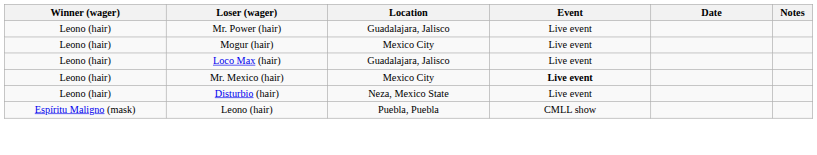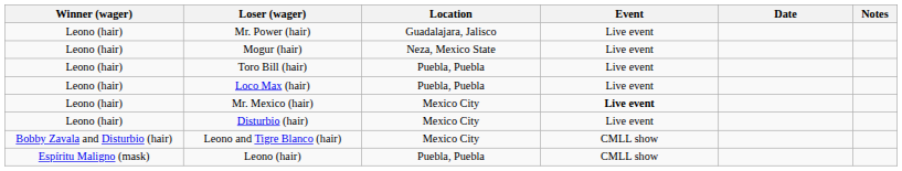 <table class="wikitable sortable" width=100%  style="text-align: center">
 <tr>
 <th width=20% scope="col">Winner (wager)</th>
 <th width=20% scope="col">Loser (wager)</th>
 <th width=20% scope="col">Location</th>
 <th width=20% scope="col">Event</th>
 <th width=15% scope="col">Date</th>
 <th class="unsortable" width=5% scope="col">Notes</th>
 </tr>
 <tr>
 <td>Leono (hair)</td>
 <td>Mr. Power (hair)</td>
 <td>Guadalajara, Jalisco</td>
 <td>Live event</td>
 <td></td>
 <td> </td>
 </tr>
 <tr>
 <td>Leono (hair)</td>
 <td>Mogur (hair)</td>
-<td>Mexico City</td>
+<td>Neza, Mexico State</td>
+<td>Live event</td>
+<td></td>
+<td> </td>
+</tr>
+<tr>
+<td>Leono (hair)</td>
+<td>Toro Bill (hair)</td>
+<td>Puebla, Puebla</td>
 <td>Live event</td>
 <td></td>
 <td> </td>
 </tr>
 <tr>
 <td>Leono (hair)</td>
 <td><a href='#'>Loco Max</a> (hair)</td>
-<td>Guadalajara, Jalisco</td>
+<td>Puebla, Puebla</td>
 <td>Live event</td>
 <td></td>
 <td> </td>
 </tr>
 <tr>
 <td>Leono (hair)</td>
 <td>Mr. Mexico (hair)</td>
 <td>Mexico City</td>
 <td><strong>Live event</strong></td>
 <td></td>
 <td> </td>
 </tr>
 <tr>
 <td>Leono (hair)</td>
 <td><a href='#'>Disturbio</a> (hair)</td>
-<td>Neza, Mexico State</td>
+<td>Mexico City</td>
 <td>Live event</td>
 <td></td>
 <td> </td>
+</tr>
+<tr>
+<td><a href='#'>Bobby Zavala</a> and <a href='#'>Disturbio</a> (hair)</td>
+<td>Leono and <a href='#'>Tigre Blanco</a> (hair)</td>
+<td>Mexico City</td>
+<td>CMLL show</td>
+<td></td>
+<td></td>
 </tr>
 <tr>
 <td><a href='#'>Espíritu Maligno</a> (mask)</td>
 <td>Leono (hair)</td>
 <td>Puebla, Puebla</td>
 <td>CMLL show</td>
 <td></td>
 <td></td>
 </tr>
 </table>
